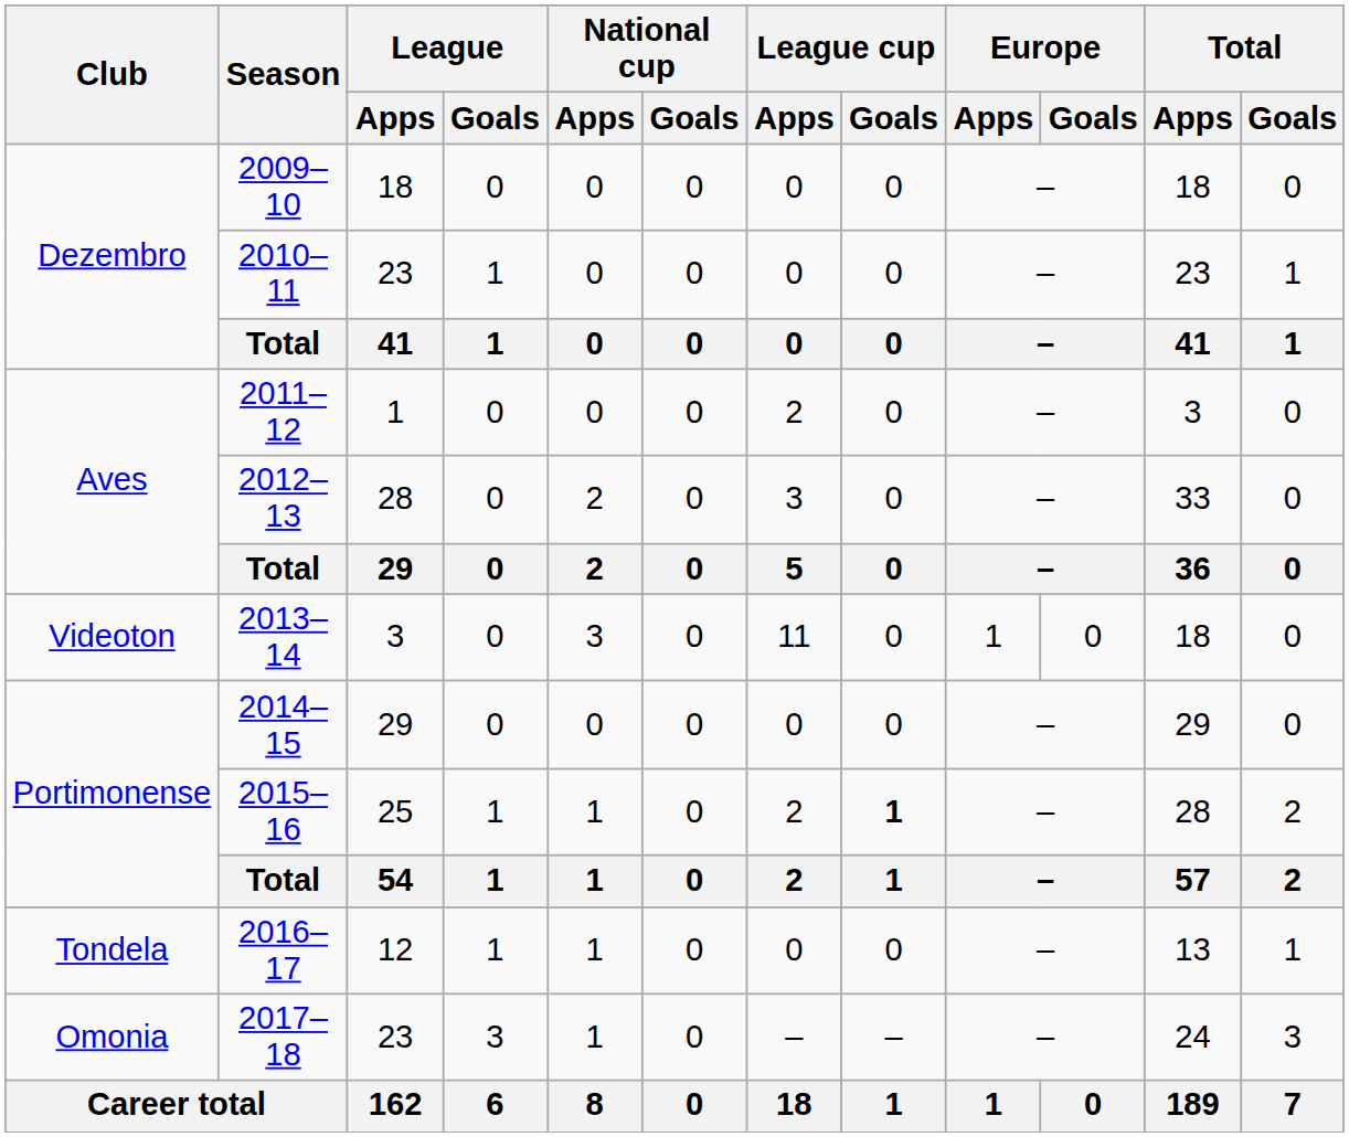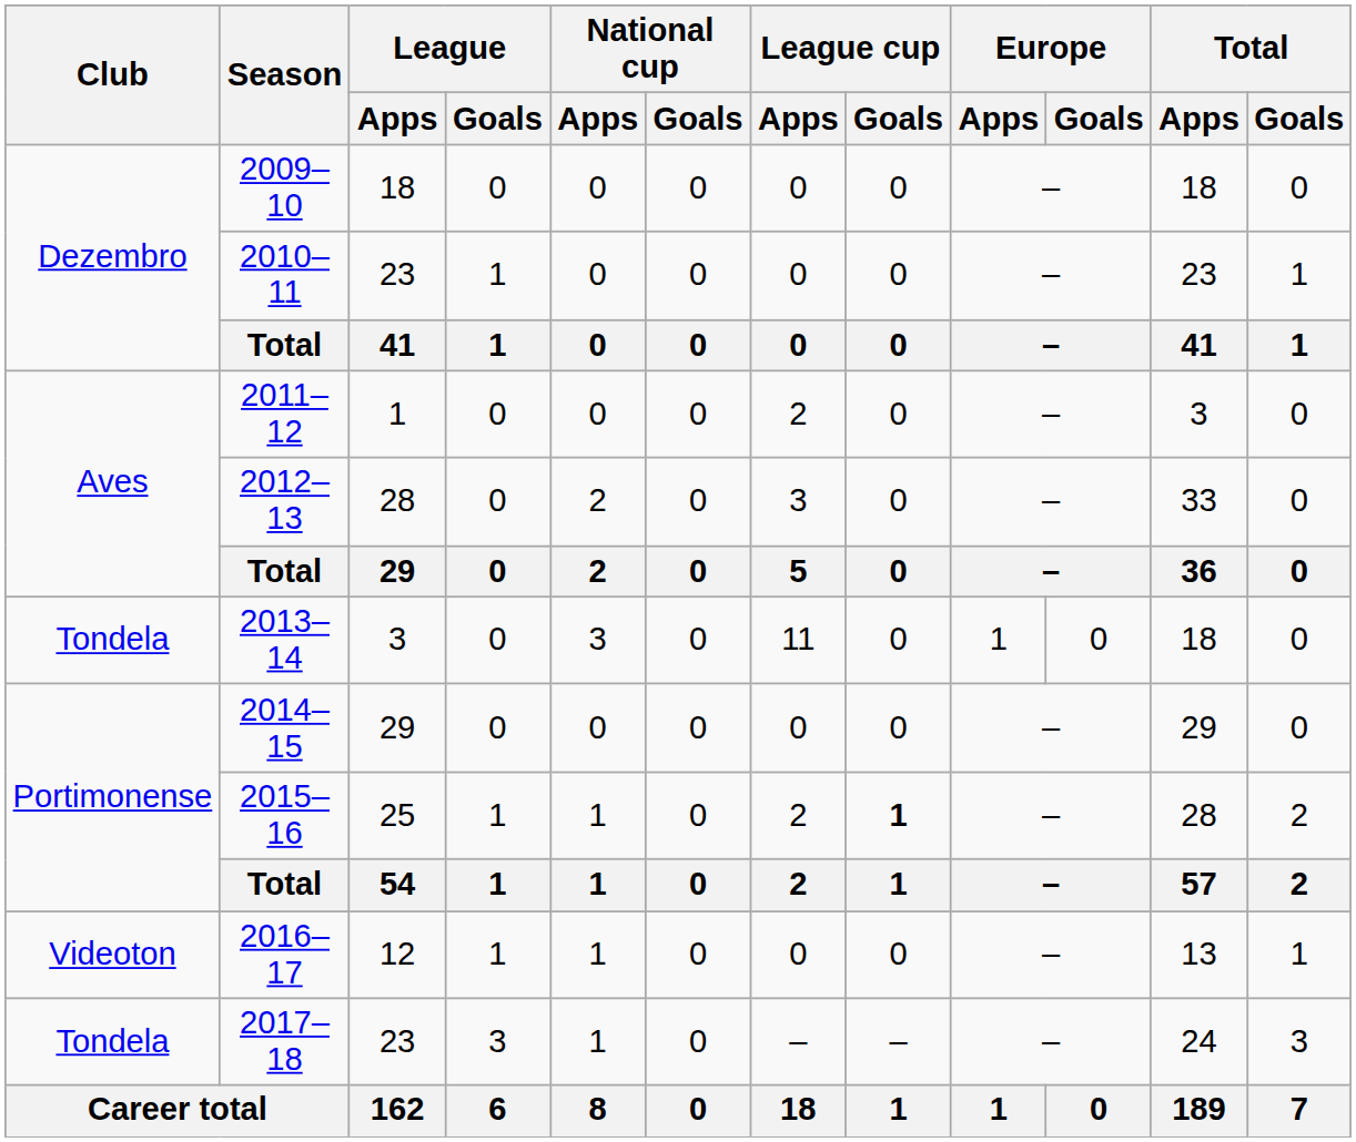 <table class="wikitable" style="text-align:center">
 <tr>
 <th rowspan="2">Club</th>
 <th rowspan="2">Season</th>
 <th colspan="2">League</th>
 <th colspan="2">National cup</th>
 <th colspan="2">League cup</th>
 <th colspan="2">Europe</th>
 <th colspan="2">Total</th>
 </tr>
 <tr>
 <th>Apps</th>
 <th>Goals</th>
 <th>Apps</th>
 <th>Goals</th>
 <th>Apps</th>
 <th>Goals</th>
 <th>Apps</th>
 <th>Goals</th>
 <th>Apps</th>
 <th>Goals</th>
 </tr>
 <tr>
 <td rowspan="3"><a href='#'>Dezembro</a></td>
 <td><a href='#'>2009–10</a></td>
 <td>18</td>
 <td>0</td>
 <td>0</td>
 <td>0</td>
 <td>0</td>
 <td>0</td>
 <td colspan="2">–</td>
 <td>18</td>
 <td>0</td>
 </tr>
 <tr>
 <td><a href='#'>2010–11</a></td>
 <td>23</td>
 <td>1</td>
 <td>0</td>
 <td>0</td>
 <td>0</td>
 <td>0</td>
 <td colspan="2">–</td>
 <td>23</td>
 <td>1</td>
 </tr>
 <tr>
 <th>Total</th>
 <th>41</th>
 <th>1</th>
 <th>0</th>
 <th>0</th>
 <th>0</th>
 <th>0</th>
 <th colspan="2">–</th>
 <th>41</th>
 <th>1</th>
 </tr>
 <tr>
 <td rowspan="3"><a href='#'>Aves</a></td>
 <td><a href='#'>2011–12</a></td>
 <td>1</td>
 <td>0</td>
 <td>0</td>
 <td>0</td>
 <td>2</td>
 <td>0</td>
 <td colspan="2">–</td>
 <td>3</td>
 <td>0</td>
 </tr>
 <tr>
 <td><a href='#'>2012–13</a></td>
 <td>28</td>
 <td>0</td>
 <td>2</td>
 <td>0</td>
 <td>3</td>
 <td>0</td>
 <td colspan="2">–</td>
 <td>33</td>
 <td>0</td>
 </tr>
 <tr>
 <th>Total</th>
 <th>29</th>
 <th>0</th>
 <th>2</th>
 <th>0</th>
 <th>5</th>
 <th>0</th>
 <th colspan="2">–</th>
 <th>36</th>
 <th>0</th>
 </tr>
 <tr>
-<td><a href='#'>Videoton</a></td>
+<td><a href='#'>Tondela</a></td>
 <td><a href='#'>2013–14</a></td>
 <td>3</td>
 <td>0</td>
 <td>3</td>
 <td>0</td>
 <td>11</td>
 <td>0</td>
 <td>1</td>
 <td>0</td>
 <td>18</td>
 <td>0</td>
 </tr>
 <tr>
 <td rowspan="3"><a href='#'>Portimonense</a></td>
 <td><a href='#'>2014–15</a></td>
 <td>29</td>
 <td>0</td>
 <td>0</td>
 <td>0</td>
 <td>0</td>
 <td>0</td>
 <td colspan="2">–</td>
 <td>29</td>
 <td>0</td>
 </tr>
 <tr>
 <td><a href='#'>2015–16</a></td>
 <td>25</td>
 <td>1</td>
 <td>1</td>
 <td>0</td>
 <td>2</td>
 <td><strong>1</strong></td>
 <td colspan="2">–</td>
 <td>28</td>
 <td>2</td>
 </tr>
 <tr>
 <th>Total</th>
 <th>54</th>
 <th>1</th>
 <th>1</th>
 <th>0</th>
 <th>2</th>
 <th>1</th>
 <th colspan="2">–</th>
 <th>57</th>
 <th>2</th>
 </tr>
 <tr>
-<td><a href='#'>Tondela</a></td>
+<td><a href='#'>Videoton</a></td>
 <td><a href='#'>2016–17</a></td>
 <td>12</td>
 <td>1</td>
 <td>1</td>
 <td>0</td>
 <td>0</td>
 <td>0</td>
 <td colspan="2">–</td>
 <td>13</td>
 <td>1</td>
 </tr>
 <tr>
-<td><a href='#'>Omonia</a></td>
+<td><a href='#'>Tondela</a></td>
 <td><a href='#'>2017–18</a></td>
 <td>23</td>
 <td>3</td>
 <td>1</td>
 <td>0</td>
 <td>–</td>
 <td>–</td>
 <td colspan="2">–</td>
 <td>24</td>
 <td>3</td>
 </tr>
 <tr>
 <th colspan="2">Career total</th>
 <th>162</th>
 <th>6</th>
 <th>8</th>
 <th>0</th>
 <th>18</th>
 <th>1</th>
 <th>1</th>
 <th>0</th>
 <th>189</th>
 <th>7</th>
 </tr>
 </table>
